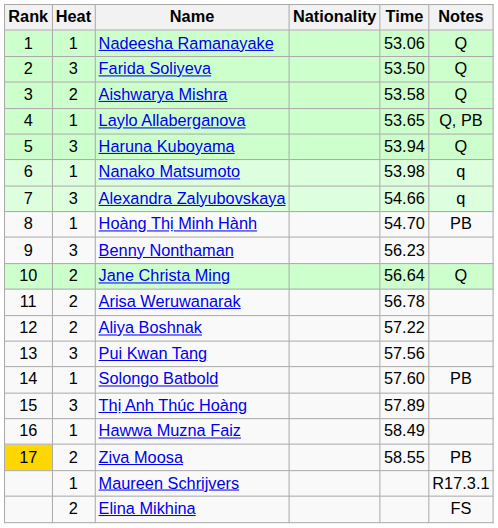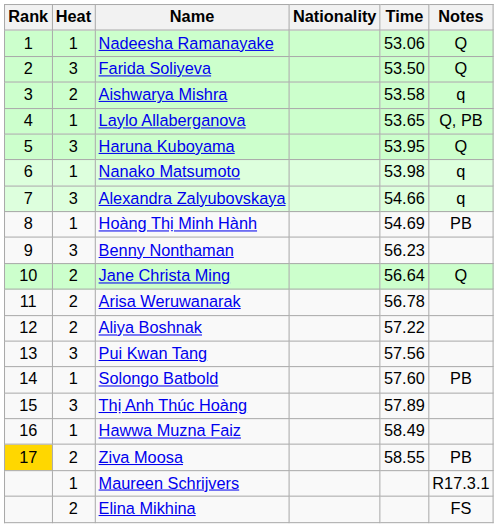 <table class="wikitable sortable" style="text-align:center">
 <tr>
 <th>Rank</th>
 <th>Heat</th>
 <th>Name</th>
 <th>Nationality</th>
 <th>Time</th>
 <th>Notes</th>
 </tr>
 <tr bgcolor=ccffcc>
 <td>1</td>
 <td>1</td>
 <td align=left><a href='#'>Nadeesha Ramanayake</a></td>
 <td align=left></td>
 <td>53.06</td>
 <td>Q</td>
 </tr>
 <tr bgcolor=ccffcc>
 <td>2</td>
 <td>3</td>
 <td align=left><a href='#'>Farida Soliyeva</a></td>
 <td align=left></td>
 <td>53.50</td>
 <td>Q</td>
 </tr>
 <tr bgcolor=ccffcc>
 <td>3</td>
 <td>2</td>
 <td align=left><a href='#'>Aishwarya Mishra</a></td>
 <td align=left></td>
 <td>53.58</td>
-<td>Q</td>
+<td>q</td>
 </tr>
 <tr bgcolor=ccffcc>
 <td>4</td>
 <td>1</td>
 <td align=left><a href='#'>Laylo Allaberganova</a></td>
 <td align=left></td>
 <td>53.65</td>
 <td>Q, PB</td>
 </tr>
 <tr bgcolor=ccffcc>
 <td>5</td>
 <td>3</td>
 <td align=left><a href='#'>Haruna Kuboyama</a></td>
 <td align=left></td>
-<td>53.94</td>
+<td>53.95</td>
 <td>Q</td>
 </tr>
 <tr bgcolor=ddffdd>
 <td>6</td>
 <td>1</td>
 <td align=left><a href='#'>Nanako Matsumoto</a></td>
 <td align=left></td>
 <td>53.98</td>
 <td>q</td>
 </tr>
 <tr bgcolor=ddffdd>
 <td>7</td>
 <td>3</td>
 <td align=left><a href='#'>Alexandra Zalyubovskaya</a></td>
 <td align=left></td>
 <td>54.66</td>
 <td>q</td>
 </tr>
 <tr>
 <td>8</td>
 <td>1</td>
 <td align=left><a href='#'>Hoàng Thị Minh Hành</a></td>
 <td align=left></td>
-<td>54.70</td>
+<td>54.69</td>
 <td>PB</td>
 </tr>
 <tr>
 <td>9</td>
 <td>3</td>
 <td align=left><a href='#'>Benny Nonthaman</a></td>
 <td align=left></td>
 <td>56.23</td>
 <td></td>
 </tr>
 <tr bgcolor=ccffcc>
 <td>10</td>
 <td>2</td>
 <td align=left><a href='#'>Jane Christa Ming</a></td>
 <td align=left></td>
 <td>56.64</td>
 <td>Q</td>
 </tr>
 <tr>
 <td>11</td>
 <td>2</td>
 <td align=left><a href='#'>Arisa Weruwanarak</a></td>
 <td align=left></td>
 <td>56.78</td>
 <td></td>
 </tr>
 <tr>
 <td>12</td>
 <td>2</td>
 <td align=left><a href='#'>Aliya Boshnak</a></td>
 <td align=left></td>
 <td>57.22</td>
 <td></td>
 </tr>
 <tr>
 <td>13</td>
 <td>3</td>
 <td align=left><a href='#'>Pui Kwan Tang</a></td>
 <td align=left></td>
 <td>57.56</td>
 <td></td>
 </tr>
 <tr>
 <td>14</td>
 <td>1</td>
 <td align=left><a href='#'>Solongo Batbold</a></td>
 <td align=left></td>
 <td>57.60</td>
 <td>PB</td>
 </tr>
 <tr>
 <td>15</td>
 <td>3</td>
 <td align=left><a href='#'>Thị Anh Thúc Hoàng</a></td>
 <td align=left></td>
 <td>57.89</td>
 <td></td>
 </tr>
 <tr>
 <td>16</td>
 <td>1</td>
 <td align=left><a href='#'>Hawwa Muzna Faiz</a></td>
 <td align=left></td>
 <td>58.49</td>
 <td></td>
 </tr>
 <tr>
 <td style="background: gold;">17</td>
 <td>2</td>
 <td align=left><a href='#'>Ziva Moosa</a></td>
 <td align=left></td>
 <td>58.55</td>
 <td>PB</td>
 </tr>
 <tr>
 <td></td>
 <td>1</td>
 <td align=left><a href='#'>Maureen Schrijvers</a></td>
 <td align=left></td>
 <td></td>
 <td>R17.3.1</td>
 </tr>
 <tr>
 <td></td>
 <td>2</td>
 <td align=left><a href='#'>Elina Mikhina</a></td>
 <td align=left></td>
 <td></td>
 <td>FS</td>
 </tr>
 </table>
